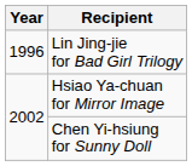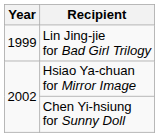 <table class="wikitable sortable">
 <tr>
 <th>Year</th>
 <th>Recipient</th>
 </tr>
 <tr>
-<td>1996</td>
+<td>1999</td>
 <td>Lin Jing-jie<br> for <em>Bad Girl Trilogy</em></td>
 </tr>
 <tr>
 <td rowspan=2>2002</td>
 <td>Hsiao Ya-chuan<br> for <em>Mirror Image</em></td>
 </tr>
 <tr>
 <td>Chen Yi-hsiung<br> for <em>Sunny Doll</em></td>
 </tr>
 </table>
